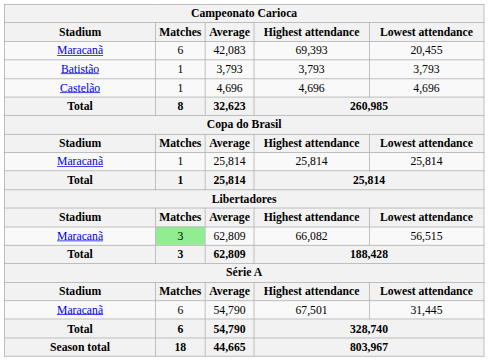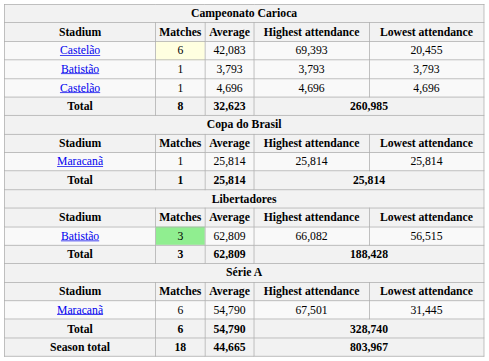 <table class="wikitable plainrowheaders sortable" style="text-align:center">
 <tr>
 <th align=center colspan="5">Campeonato Carioca</th>
 </tr>
 <tr>
 <th scope="col" ! style="width:200px;">Stadium</th>
 <th scope="col" ! style="width:60px;">Matches</th>
 <th scope="col" ! style="width:60px;">Average</th>
 <th scope="col" ! style="width:150px;">Highest attendance</th>
 <th scope="col" ! style="width:150px;">Lowest attendance</th>
 </tr>
 <tr>
-<td><a href='#'>Maracanã</a></td>
-<td>6</td>
+<td><a href='#'>Castelão</a></td>
+<td style="background: lightyellow;">6</td>
 <td>42,083</td>
 <td>69,393</td>
 <td>20,455</td>
 </tr>
 <tr>
 <td><a href='#'>Batistão</a></td>
 <td>1</td>
 <td>3,793</td>
 <td>3,793</td>
 <td>3,793</td>
 </tr>
 <tr>
 <td><a href='#'>Castelão</a></td>
 <td>1</td>
 <td>4,696</td>
 <td>4,696</td>
 <td>4,696</td>
 </tr>
 <tr>
 <th>Total</th>
 <th>8</th>
 <th>32,623</th>
 <th colspan="3">260,985</th>
 </tr>
 <tr>
 <th align=center colspan="5">Copa do Brasil</th>
 </tr>
 <tr>
 <th scope="col" ! style="width:200px;">Stadium</th>
 <th scope="col" ! style="width:60px;">Matches</th>
 <th scope="col" ! style="width:60px;">Average</th>
 <th scope="col" ! style="width:150px;">Highest attendance</th>
 <th scope="col" ! style="width:150px;">Lowest attendance</th>
 </tr>
 <tr>
 <td><a href='#'>Maracanã</a></td>
 <td>1</td>
 <td>25,814</td>
 <td>25,814</td>
 <td>25,814</td>
 </tr>
 <tr>
 <th>Total</th>
 <th>1</th>
 <th>25,814</th>
 <th colspan="3">25,814</th>
 </tr>
 <tr>
 <th align=center colspan="5">Libertadores</th>
 </tr>
 <tr>
 <th scope="col" ! style="width:200px;">Stadium</th>
 <th scope="col" ! style="width:60px;">Matches</th>
 <th scope="col" ! style="width:60px;">Average</th>
 <th scope="col" ! style="width:150px;">Highest attendance</th>
 <th scope="col" ! style="width:150px;">Lowest attendance</th>
 </tr>
 <tr>
-<td><a href='#'>Maracanã</a></td>
+<td><a href='#'>Batistão</a></td>
 <td style="background: lightgreen;">3</td>
 <td>62,809</td>
 <td>66,082</td>
 <td>56,515</td>
 </tr>
 <tr>
 <th>Total</th>
 <th>3</th>
 <th>62,809</th>
 <th colspan="3">188,428</th>
 </tr>
 <tr>
 <th align=center colspan="5">Série A</th>
 </tr>
 <tr>
 <th scope="col" ! style="width:200px;">Stadium</th>
 <th scope="col" ! style="width:60px;">Matches</th>
 <th scope="col" ! style="width:60px;">Average</th>
 <th scope="col" ! style="width:150px;">Highest attendance</th>
 <th scope="col" ! style="width:150px;">Lowest attendance</th>
 </tr>
 <tr>
 <td><a href='#'>Maracanã</a></td>
 <td>6</td>
 <td>54,790</td>
 <td>67,501</td>
 <td>31,445</td>
 </tr>
 <tr>
 <th>Total</th>
 <th>6</th>
 <th>54,790</th>
 <th colspan="3">328,740</th>
 </tr>
 <tr>
 <th>Season total</th>
 <th>18</th>
 <th>44,665</th>
 <th colspan="3">803,967</th>
 </tr>
 </table>
